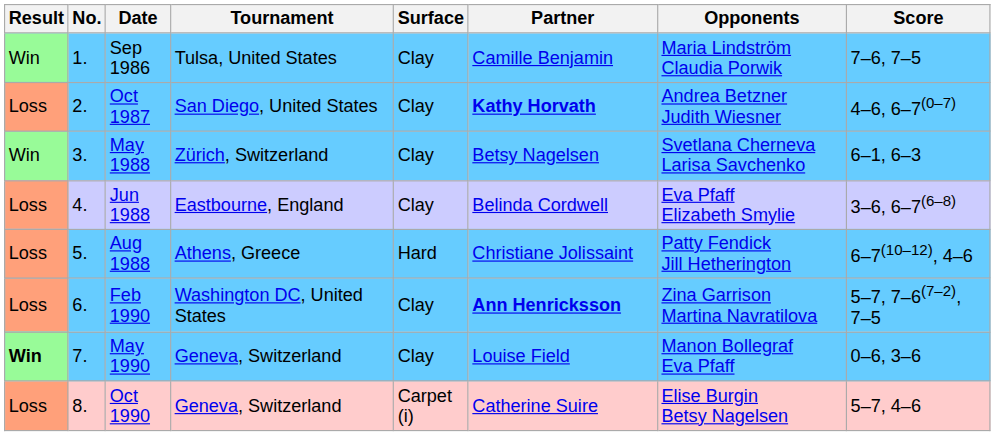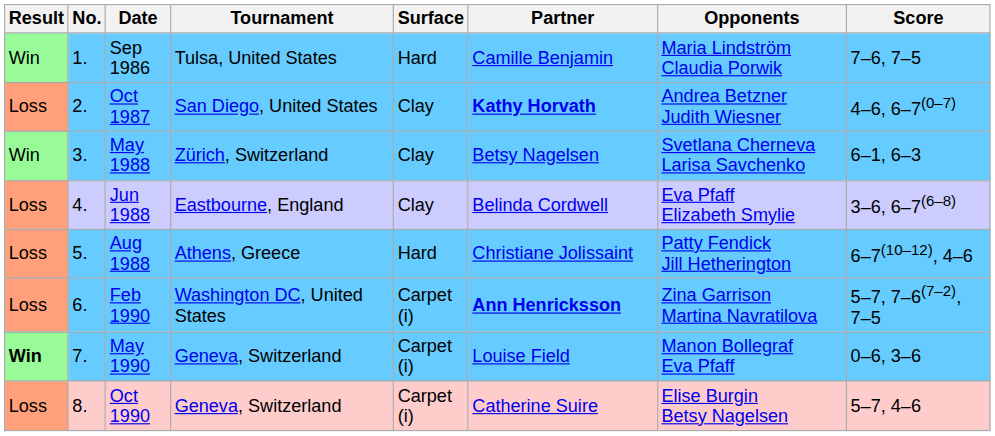 <table class="sortable wikitable">
 <tr>
 <th>Result</th>
 <th style="width:25px">No.</th>
 <th style="width:50px">Date</th>
 <th style="width:190px">Tournament</th>
 <th style="width:50px">Surface</th>
 <th style="width:160px">Partner</th>
 <th style="width:160px">Opponents</th>
 <th style="width:120px" class="unsortable">Score</th>
 </tr>
 <tr bgcolor="66CCFF">
 <td style="background:#98fb98;">Win</td>
 <td>1.</td>
 <td>Sep 1986</td>
 <td>Tulsa,  United States</td>
-<td>Clay</td>
+<td>Hard</td>
 <td> <a href='#'>Camille Benjamin</a></td>
 <td> <a href='#'>Maria Lindström</a> <br>  <a href='#'>Claudia Porwik</a></td>
 <td>7–6, 7–5</td>
 </tr>
 <tr bgcolor="66CCFF">
 <td style="background:#ffa07a;">Loss</td>
 <td>2.</td>
 <td><a href='#'>Oct 1987</a></td>
 <td><a href='#'>San Diego</a>,  United States</td>
 <td>Clay</td>
 <td><strong> <a href='#'>Kathy Horvath</a></strong></td>
 <td> <a href='#'>Andrea Betzner</a> <br>  <a href='#'>Judith Wiesner</a></td>
 <td>4–6, 6–7<sup>(0–7)</sup></td>
 </tr>
 <tr bgcolor="66CCFF">
 <td style="background:#98fb98;">Win</td>
 <td>3.</td>
 <td><a href='#'>May 1988</a></td>
 <td><a href='#'>Zürich</a>, Switzerland</td>
 <td>Clay</td>
 <td> <a href='#'>Betsy Nagelsen</a></td>
 <td> <a href='#'>Svetlana Cherneva</a> <br>  <a href='#'>Larisa Savchenko</a></td>
 <td>6–1, 6–3</td>
 </tr>
 <tr bgcolor="ccccff">
 <td style="background:#ffa07a;">Loss</td>
 <td>4.</td>
 <td><a href='#'>Jun 1988</a></td>
 <td><a href='#'>Eastbourne</a>, England</td>
 <td>Clay</td>
 <td> <a href='#'>Belinda Cordwell</a></td>
 <td> <a href='#'>Eva Pfaff</a> <br>  <a href='#'>Elizabeth Smylie</a></td>
 <td>3–6, 6–7<sup>(6–8)</sup></td>
 </tr>
 <tr bgcolor="66CCFF">
 <td style="background:#ffa07a;">Loss</td>
 <td>5.</td>
 <td><a href='#'>Aug 1988</a></td>
 <td><a href='#'>Athens</a>, Greece</td>
 <td>Hard</td>
 <td> <a href='#'>Christiane Jolissaint</a></td>
 <td> <a href='#'>Patty Fendick</a> <br>  <a href='#'>Jill Hetherington</a></td>
 <td>6–7<sup>(10–12)</sup>, 4–6</td>
 </tr>
 <tr bgcolor="66CCFF">
 <td style="background:#ffa07a;">Loss</td>
 <td>6.</td>
 <td><a href='#'>Feb 1990</a></td>
 <td><a href='#'>Washington DC</a>,  United States</td>
-<td>Clay</td>
+<td>Carpet (i)</td>
 <td><strong> <a href='#'>Ann Henricksson</a></strong></td>
 <td> <a href='#'>Zina Garrison</a> <br>  <a href='#'>Martina Navratilova</a></td>
 <td>5–7, 7–6<sup>(7–2)</sup>, 7–5</td>
 </tr>
 <tr bgcolor="66CCFF">
 <td style="background:#98fb98;"><strong>Win</strong></td>
 <td>7.</td>
 <td><a href='#'>May 1990</a></td>
 <td><a href='#'>Geneva</a>, Switzerland</td>
-<td>Clay</td>
+<td>Carpet (i)</td>
 <td> <a href='#'>Louise Field</a></td>
 <td> <a href='#'>Manon Bollegraf</a> <br>  <a href='#'>Eva Pfaff</a></td>
 <td>0–6, 3–6</td>
 </tr>
 <tr bgcolor="ffcccc">
 <td style="background:#ffa07a;">Loss</td>
 <td>8.</td>
 <td><a href='#'>Oct 1990</a></td>
 <td><a href='#'>Geneva</a>, Switzerland</td>
 <td>Carpet (i)</td>
 <td> <a href='#'>Catherine Suire</a></td>
 <td> <a href='#'>Elise Burgin</a> <br>  <a href='#'>Betsy Nagelsen</a></td>
 <td>5–7, 4–6</td>
 </tr>
 </table>
